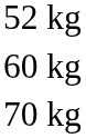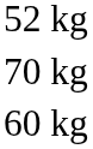 <table>
 <tr>
 <td>52 kg<br></td>
+<td></td>
+<td></td>
+<td></td>
+</tr>
+<tr>
+<td>70 kg<br></td>
 <td></td>
 <td></td>
 <td></td>
 </tr>
 <tr>
 <td>60 kg<br></td>
 <td></td>
 <td></td>
 <td></td>
 </tr>
-<tr>
-<td>70 kg<br></td>
-<td></td>
-<td></td>
-<td></td>
-</tr>
 </table>
